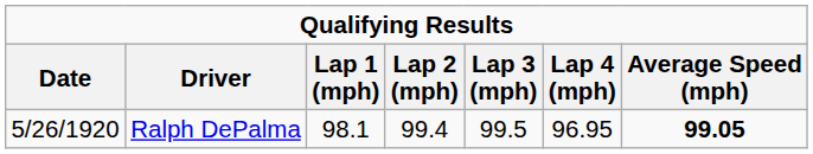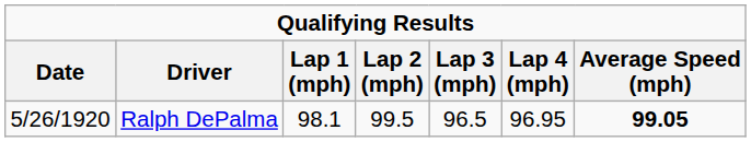 <table class="wikitable" style="font-size: 95%;">
 <tr align="center">
 <td colspan=7><strong>Qualifying Results</strong></td>
 </tr>
 <tr align="center">
 <th>Date</th>
 <th>Driver</th>
 <th>Lap 1<br>(mph)</th>
 <th>Lap 2<br>(mph)</th>
 <th>Lap 3<br>(mph)</th>
 <th>Lap 4<br>(mph)</th>
 <th>Average Speed<br>(mph)</th>
 </tr>
 <tr align="center">
 <td>5/26/1920</td>
 <td><a href='#'>Ralph DePalma</a></td>
 <td>98.1</td>
-<td>99.4</td>
 <td>99.5</td>
+<td>96.5</td>
 <td>96.95</td>
 <td><strong>99.05</strong></td>
 </tr>
 </table>
